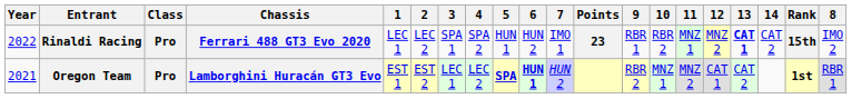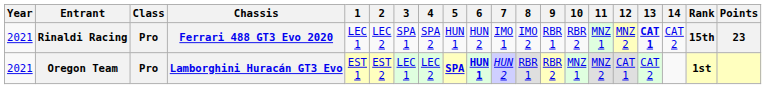 <table class="wikitable" style="text-align:center; font-size:90%">
 <tr>
 <th>Year</th>
 <th>Entrant</th>
 <th>Class</th>
 <th>Chassis</th>
 <th>1</th>
 <th>2</th>
 <th>3</th>
 <th>4</th>
 <th>5</th>
 <th>6</th>
 <th>7</th>
-<th>Points</th>
+<th>8</th>
 <th>9</th>
 <th>10</th>
 <th>11</th>
 <th>12</th>
 <th>13</th>
 <th>14</th>
 <th>Rank</th>
-<th>8</th>
+<th>Points</th>
 </tr>
 <tr>
-<td><a href='#'>2022</a></td>
+<td><a href='#'>2021</a></td>
 <th nowrap>Rinaldi Racing</th>
 <th>Pro</th>
 <th nowrap><a href='#'>Ferrari 488 GT3 Evo 2020</a></th>
 <td style="background:#;"><a href='#'>LEC<br>1</a><br></td>
 <td style="background:#;"><a href='#'>LEC<br>2</a><br></td>
 <td style="background:#;"><a href='#'>SPA<br>1</a><br></td>
 <td style="background:#;"><a href='#'>SPA<br>2</a><br></td>
 <td style="background:#;"><a href='#'>HUN<br>1</a><br></td>
 <td style="background:#;"><a href='#'>HUN<br>2</a><br></td>
 <td style="background:#;"><a href='#'>IMO<br>1</a><br></td>
-<th>23</th>
+<td style="background:#;"><a href='#'>IMO<br>2</a><br></td>
 <td style="background:#;"><a href='#'>RBR<br>1</a><br></td>
 <td style="background:#;"><a href='#'>RBR<br>2</a><br></td>
 <td style="background:#DFFFDF;"><a href='#'>MNZ<br>1</a><br></td>
 <td style="background:#FFFFBF;"><a href='#'>MNZ<br>2</a><br></td>
 <td style="background:#;"><strong><a href='#'>CAT<br>1</a><br></strong></td>
 <td style="background:#;"><a href='#'>CAT<br>2</a><br></td>
 <th>15th</th>
-<td style="background:#;"><a href='#'>IMO<br>2</a><br></td>
+<th>23</th>
 </tr>
 <tr>
 <td><a href='#'>2021</a></td>
 <th>Oregon Team</th>
 <th>Pro</th>
 <th><a href='#'>Lamborghini Huracán GT3 Evo</a></th>
 <td style="background:#FFFFBF;"><a href='#'>EST<br>1</a><br></td>
 <td style="background:#FFFFBF;"><a href='#'>EST<br>2</a><br></td>
 <td style="background:#DFFFDF;"><a href='#'>LEC<br>1</a><br></td>
 <td style="background:#DFFFDF;"><a href='#'>LEC<br>2</a><br></td>
 <td style="background:#FFFFBF;"><strong><a href='#'>SPA</a></strong><br></td>
 <td style="background:#DFFFDF;"><strong><a href='#'>HUN<br>1</a></strong><br></td>
 <td style="background:#CFCFFF;"><em><a href='#'>HUN<br>2</a></em><br></td>
-<th style="background:#FFFFBF;"></th>
+<td style="background:#DFDFDF;"><a href='#'>RBR<br>1</a><br></td>
 <td style="background:#FFFFBF;"><a href='#'>RBR<br>2</a><br></td>
 <td style="background:#DFFFDF;"><a href='#'>MNZ<br>1</a><br></td>
 <td style="background:#DFDFDF;"><a href='#'>MNZ<br>2</a><br></td>
 <td style="background:#DFDFDF;"><a href='#'>CAT<br>1</a><br></td>
 <td style="background:#DFFFDF;"><a href='#'>CAT<br>2</a><br></td>
 <td></td>
 <th style="background:#FFFFBF;">1st</th>
-<td style="background:#DFDFDF;"><a href='#'>RBR<br>1</a><br></td>
+<th style="background:#FFFFBF;"></th>
 </tr>
 </table>
